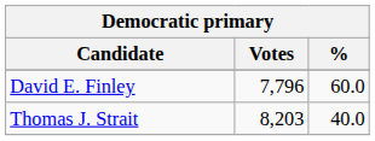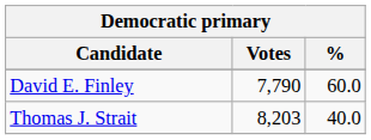 <table class="wikitable" align="left" style="margin: 1em 1em 1em 0; font-size: 95%;">
 <tr>
 <th colspan="3">Democratic primary</th>
 </tr>
 <tr>
 <th colspan="1" style="width: 170px">Candidate</th>
 <th style="width: 50px">Votes</th>
 <th style="width: 40px">%</th>
 </tr>
 <tr>
 </tr>
 <tr>
 <td><a href='#'>David E. Finley</a></td>
-<td align="right">7,796</td>
+<td align="right">7,790</td>
 <td align="right">60.0</td>
 </tr>
 <tr>
 <td><a href='#'>Thomas J. Strait</a></td>
 <td align="right">8,203</td>
 <td align="right">40.0</td>
 </tr>
 <tr>
 </tr>
 </table>
